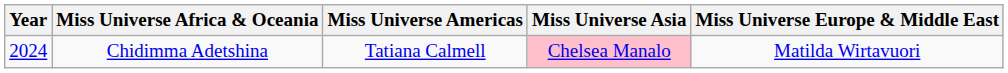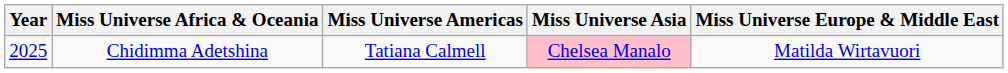 <table class="wikitable sortable" style="font-size: 85%; text-align:center;">
 <tr>
 <th>Year</th>
 <th>Miss Universe Africa & Oceania</th>
 <th>Miss Universe Americas</th>
 <th>Miss Universe Asia</th>
 <th>Miss Universe Europe & Middle East</th>
 </tr>
 <tr>
-<td><a href='#'>2024</a></td>
+<td><a href='#'>2025</a></td>
 <td><a href='#'>Chidimma Adetshina</a> <br> </td>
 <td><a href='#'>Tatiana Calmell</a> <br> </td>
 <td style="background: pink;"><a href='#'>Chelsea Manalo</a> <br> </td>
 <td><a href='#'>Matilda Wirtavuori</a> <br> </td>
 </tr>
 </table>
